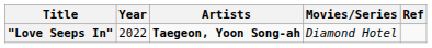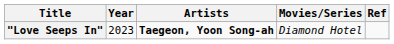 <table class="wikitable plainrowheaders" style="text-align:center;">
 <tr>
 <th>Title</th>
 <th>Year</th>
 <th>Artists</th>
 <th>Movies/Series</th>
 <th>Ref</th>
 </tr>
 <tr>
 <th scope="row">"Love Seeps In"</th>
-<td>2022</td>
+<td>2023</td>
 <td><strong>Taegeon, Yoon Song-ah</strong></td>
 <td><em>Diamond Hotel</em></td>
 <td></td>
 </tr>
 </table>
